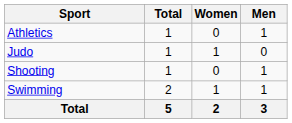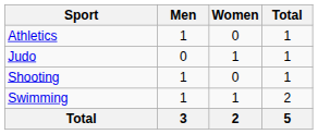 <table class="wikitable sortable" style="text-align:center;">
 <tr>
 <th width=180>Sport</th>
+<th width=55>Men</th>
+<th width=55>Women</th>
 <th width=55>Total</th>
-<th width=55>Women</th>
-<th width=55>Men</th>
 </tr>
 <tr>
 <td align=left><a href='#'>Athletics</a></td>
 <td>1</td>
 <td>0</td>
 <td>1</td>
 </tr>
 <tr>
 <td align=left><a href='#'>Judo</a></td>
+<td>0</td>
 <td>1</td>
 <td>1</td>
-<td>0</td>
 </tr>
 <tr>
 <td align=left><a href='#'>Shooting</a></td>
 <td>1</td>
 <td>0</td>
 <td>1</td>
 </tr>
 <tr>
 <td align=left><a href='#'>Swimming</a></td>
-<td>2</td>
 <td>1</td>
 <td>1</td>
+<td>2</td>
 </tr>
 <tr>
 <th>Total</th>
+<th>3</th>
+<th>2</th>
 <th>5</th>
-<th>2</th>
-<th>3</th>
 </tr>
 </table>
